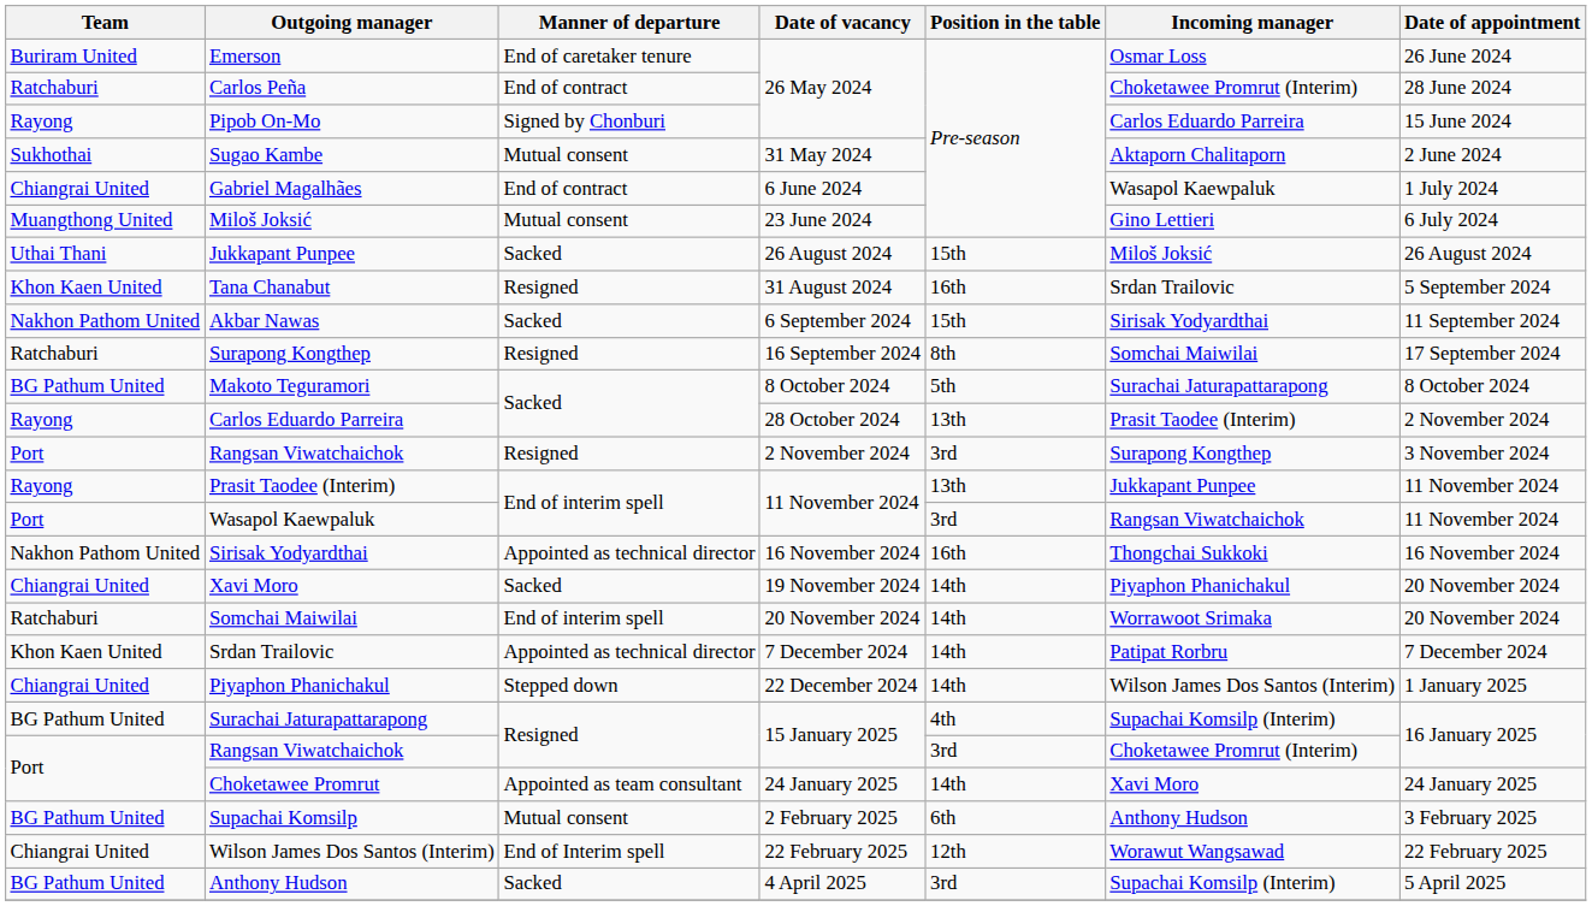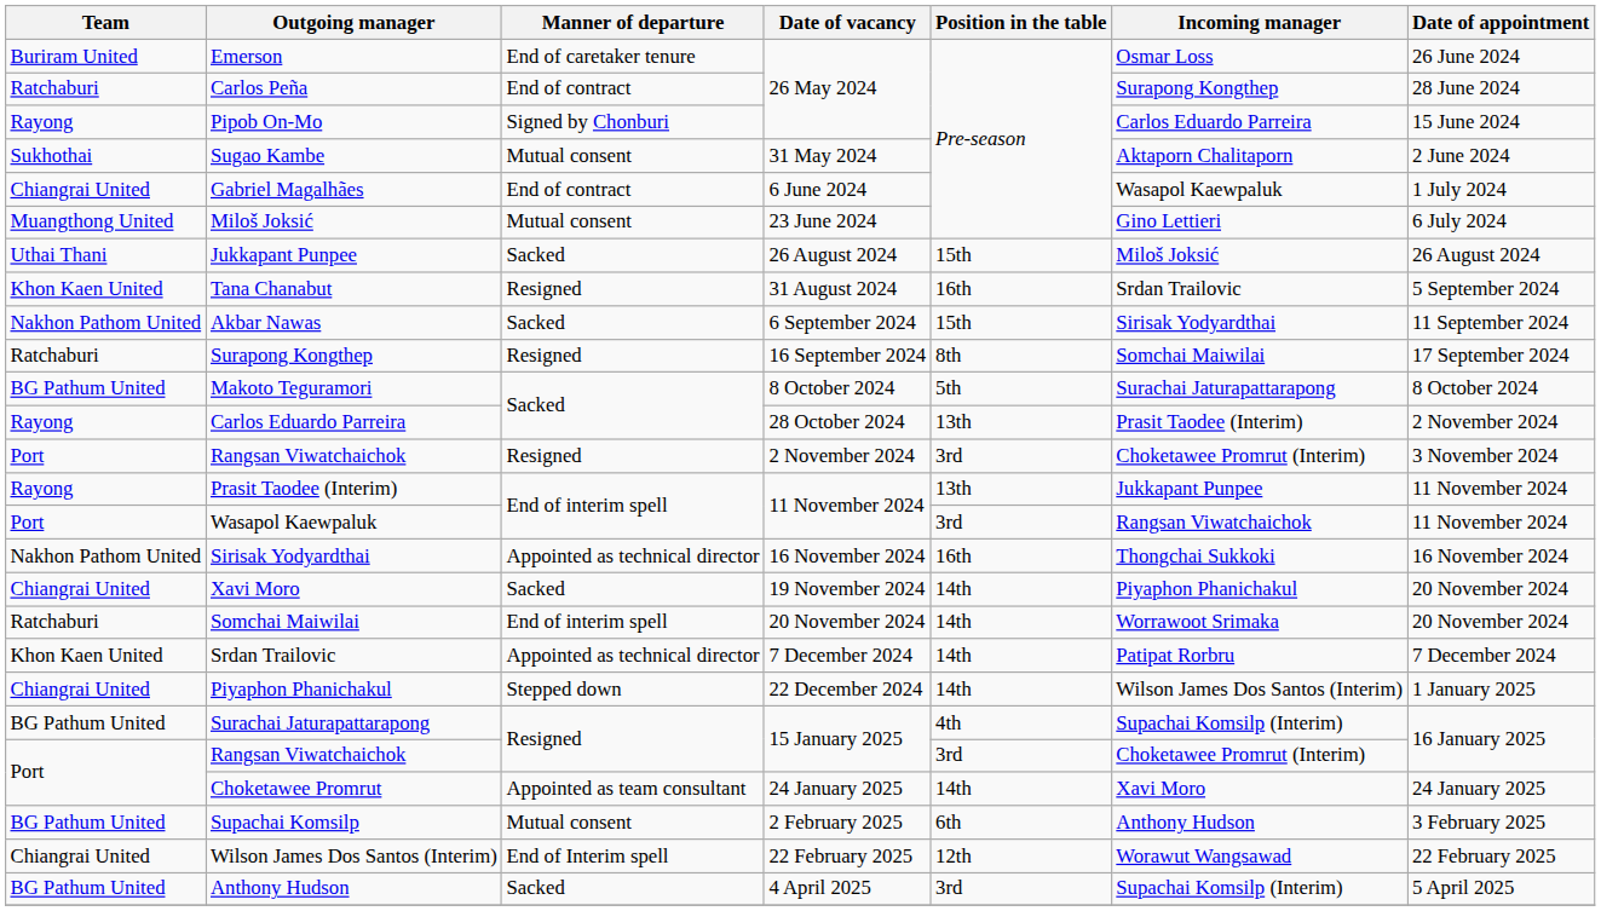 <table class="wikitable sortable" style="font-size:90%;">
 <tr>
 <th>Team</th>
 <th>Outgoing manager</th>
 <th>Manner of departure</th>
 <th>Date of vacancy</th>
 <th>Position in the table</th>
 <th>Incoming manager</th>
 <th>Date of appointment</th>
 </tr>
 <tr>
 <td><a href='#'>Buriram United</a></td>
 <td> <a href='#'>Emerson</a></td>
 <td>End of caretaker tenure</td>
 <td rowspan="3">26 May 2024</td>
 <td rowspan="6"><em>Pre-season</em></td>
 <td> <a href='#'>Osmar Loss</a></td>
 <td>26 June 2024</td>
 </tr>
 <tr>
 <td><a href='#'>Ratchaburi</a></td>
 <td> <a href='#'>Carlos Peña</a></td>
 <td>End of contract</td>
-<td> <a href='#'>Choketawee Promrut</a> (Interim)</td>
+<td> <a href='#'>Surapong Kongthep</a></td>
 <td>28 June 2024</td>
 </tr>
 <tr>
 <td><a href='#'>Rayong</a></td>
 <td> <a href='#'>Pipob On-Mo</a></td>
 <td>Signed by <a href='#'>Chonburi</a></td>
 <td> <a href='#'>Carlos Eduardo Parreira</a></td>
 <td>15 June 2024</td>
 </tr>
 <tr>
 <td><a href='#'>Sukhothai</a></td>
 <td> <a href='#'>Sugao Kambe</a></td>
 <td>Mutual consent</td>
 <td>31 May 2024</td>
 <td> <a href='#'>Aktaporn Chalitaporn</a></td>
 <td>2 June 2024</td>
 </tr>
 <tr>
 <td><a href='#'>Chiangrai United</a></td>
 <td> <a href='#'>Gabriel Magalhães</a></td>
 <td rowspan="1">End of contract</td>
 <td>6 June 2024</td>
 <td> Wasapol Kaewpaluk</td>
 <td>1 July 2024</td>
 </tr>
 <tr>
 <td><a href='#'>Muangthong United</a></td>
 <td> <a href='#'>Miloš Joksić</a></td>
 <td>Mutual consent</td>
 <td>23 June 2024</td>
 <td> <a href='#'>Gino Lettieri</a></td>
 <td>6 July 2024</td>
 </tr>
 <tr>
 <td><a href='#'>Uthai Thani</a></td>
 <td> <a href='#'>Jukkapant Punpee</a></td>
 <td>Sacked</td>
 <td>26 August 2024</td>
 <td>15th</td>
 <td> <a href='#'>Miloš Joksić</a></td>
 <td>26 August 2024</td>
 </tr>
 <tr>
 <td><a href='#'>Khon Kaen United</a></td>
 <td> <a href='#'>Tana Chanabut</a></td>
 <td>Resigned</td>
 <td>31 August 2024</td>
 <td>16th</td>
 <td> Srdan Trailovic</td>
 <td>5 September 2024</td>
 </tr>
 <tr>
 <td><a href='#'>Nakhon Pathom United</a></td>
 <td> <a href='#'>Akbar Nawas</a></td>
 <td>Sacked</td>
 <td>6 September 2024</td>
 <td>15th</td>
 <td> <a href='#'>Sirisak Yodyardthai</a></td>
 <td>11 September 2024</td>
 </tr>
 <tr>
 <td>Ratchaburi</td>
 <td> <a href='#'>Surapong Kongthep</a></td>
 <td>Resigned</td>
 <td>16 September 2024</td>
 <td>8th</td>
 <td> <a href='#'>Somchai Maiwilai</a></td>
 <td>17 September 2024</td>
 </tr>
 <tr>
 <td><a href='#'>BG Pathum United</a></td>
 <td> <a href='#'>Makoto Teguramori</a></td>
 <td rowspan="2">Sacked</td>
 <td>8 October 2024</td>
 <td>5th</td>
 <td> <a href='#'>Surachai Jaturapattarapong</a></td>
 <td>8 October 2024</td>
 </tr>
 <tr>
 <td><a href='#'>Rayong</a></td>
 <td> <a href='#'>Carlos Eduardo Parreira</a></td>
 <td>28 October 2024</td>
 <td>13th</td>
 <td> <a href='#'>Prasit Taodee</a> (Interim)</td>
 <td>2 November 2024</td>
 </tr>
 <tr>
 <td><a href='#'>Port</a></td>
 <td> <a href='#'>Rangsan Viwatchaichok</a></td>
 <td>Resigned</td>
 <td>2 November 2024</td>
 <td>3rd</td>
-<td> <a href='#'>Surapong Kongthep</a></td>
+<td> <a href='#'>Choketawee Promrut</a> (Interim)</td>
 <td>3 November 2024</td>
 </tr>
 <tr>
 <td><a href='#'>Rayong</a></td>
 <td> <a href='#'>Prasit Taodee</a> (Interim)</td>
 <td rowspan="2">End of interim spell</td>
 <td rowspan="2">11 November 2024</td>
 <td>13th</td>
 <td> <a href='#'>Jukkapant Punpee</a></td>
 <td>11 November 2024</td>
 </tr>
 <tr>
 <td><a href='#'>Port</a></td>
 <td> Wasapol Kaewpaluk</td>
 <td>3rd</td>
 <td> <a href='#'>Rangsan Viwatchaichok</a></td>
 <td>11 November 2024</td>
 </tr>
 <tr>
 <td>Nakhon Pathom United</td>
 <td> <a href='#'>Sirisak Yodyardthai</a></td>
 <td>Appointed as technical director</td>
 <td>16 November 2024</td>
 <td>16th</td>
 <td> <a href='#'>Thongchai Sukkoki</a></td>
 <td>16 November 2024</td>
 </tr>
 <tr>
 <td><a href='#'>Chiangrai United</a></td>
 <td> <a href='#'>Xavi Moro</a></td>
 <td>Sacked</td>
 <td>19 November 2024</td>
 <td>14th</td>
 <td> <a href='#'>Piyaphon Phanichakul</a></td>
 <td>20 November 2024</td>
 </tr>
 <tr>
 <td>Ratchaburi</td>
 <td> <a href='#'>Somchai Maiwilai</a></td>
 <td>End of interim spell</td>
 <td>20 November 2024</td>
 <td>14th</td>
 <td> <a href='#'>Worrawoot Srimaka</a></td>
 <td>20 November 2024</td>
 </tr>
 <tr>
 <td>Khon Kaen United</td>
 <td> Srdan Trailovic</td>
 <td>Appointed as technical director</td>
 <td>7 December 2024</td>
 <td>14th</td>
 <td> <a href='#'>Patipat Rorbru</a></td>
 <td>7 December 2024</td>
 </tr>
 <tr>
 <td><a href='#'>Chiangrai United</a></td>
 <td> <a href='#'>Piyaphon Phanichakul</a></td>
 <td>Stepped down</td>
 <td>22 December 2024</td>
 <td>14th</td>
 <td> Wilson James Dos Santos (Interim)</td>
 <td>1 January 2025</td>
 </tr>
 <tr>
 <td>BG Pathum United</td>
 <td> <a href='#'>Surachai Jaturapattarapong</a></td>
 <td rowspan="2">Resigned</td>
 <td rowspan="2">15 January 2025</td>
 <td>4th</td>
 <td> <a href='#'>Supachai Komsilp</a> (Interim)</td>
 <td rowspan="2">16 January 2025</td>
 </tr>
 <tr>
 <td rowspan="2">Port</td>
 <td> <a href='#'>Rangsan Viwatchaichok</a></td>
 <td>3rd</td>
 <td> <a href='#'>Choketawee Promrut</a> (Interim)</td>
 </tr>
 <tr>
 <td> <a href='#'>Choketawee Promrut</a></td>
 <td>Appointed as team consultant</td>
 <td>24 January 2025</td>
 <td>14th</td>
 <td> <a href='#'>Xavi Moro</a></td>
 <td>24 January 2025</td>
 </tr>
 <tr>
 <td><a href='#'>BG Pathum United</a></td>
 <td> <a href='#'>Supachai Komsilp</a></td>
 <td>Mutual consent</td>
 <td>2 February 2025</td>
 <td>6th</td>
 <td>  <a href='#'>Anthony Hudson</a></td>
 <td>3 February 2025</td>
 </tr>
 <tr>
 <td>Chiangrai United</td>
 <td> Wilson James Dos Santos (Interim)</td>
 <td>End of Interim spell</td>
 <td>22 February 2025</td>
 <td>12th</td>
 <td> <a href='#'>Worawut Wangsawad</a></td>
 <td>22 February 2025</td>
 </tr>
 <tr>
 <td><a href='#'>BG Pathum United</a></td>
 <td>  <a href='#'>Anthony Hudson</a></td>
 <td>Sacked</td>
 <td>4 April 2025</td>
 <td>3rd</td>
 <td> <a href='#'>Supachai Komsilp</a> (Interim)</td>
 <td>5 April 2025</td>
 </tr>
 <tr>
 </tr>
 </table>
